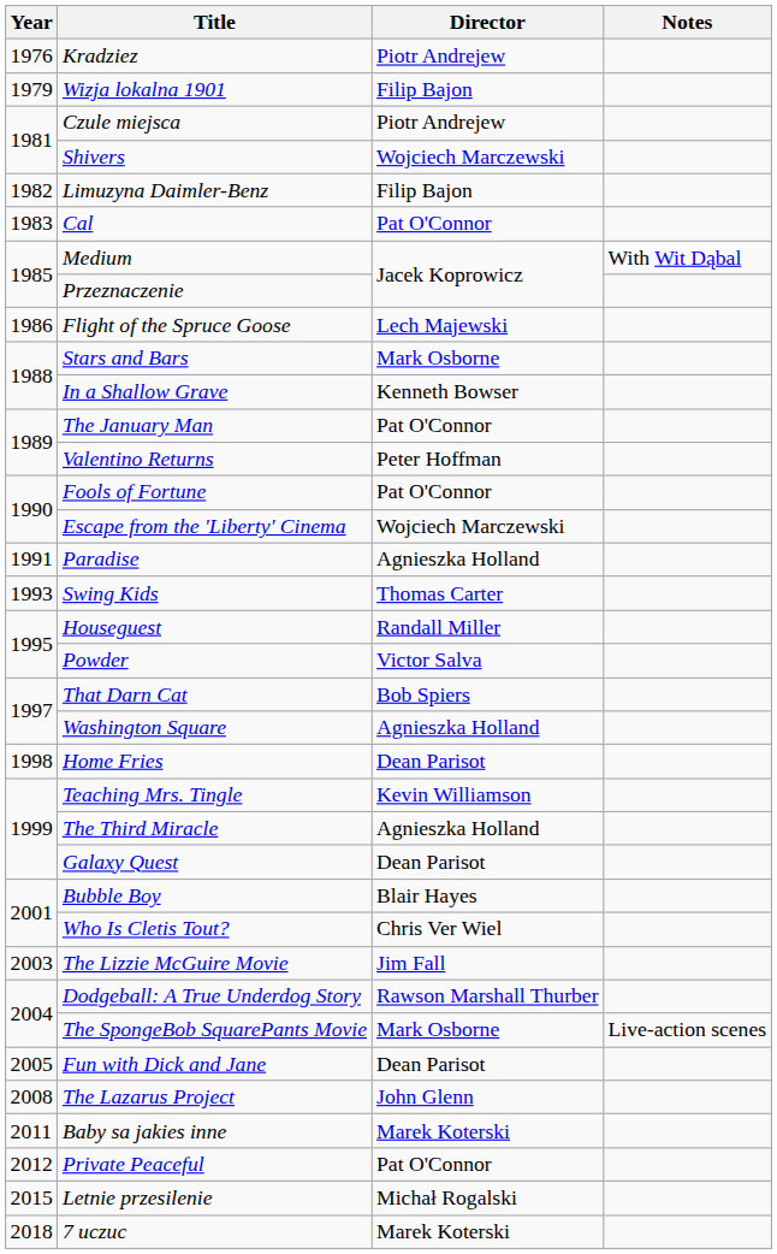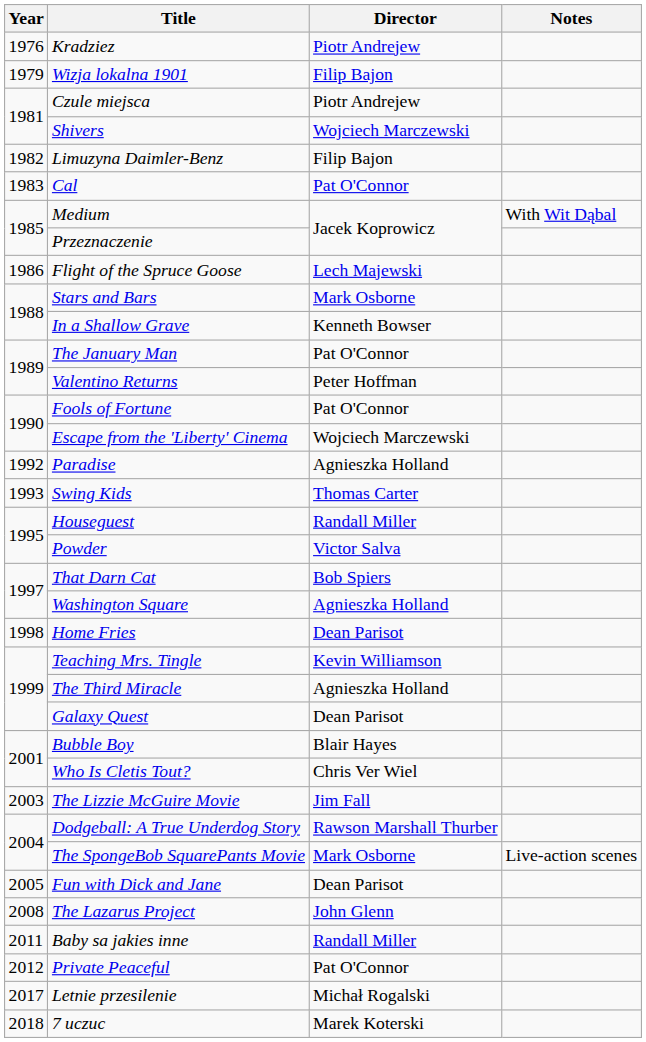 <table class="wikitable">
 <tr>
 <th>Year</th>
 <th>Title</th>
 <th>Director</th>
 <th>Notes</th>
 </tr>
 <tr>
 <td>1976</td>
 <td><em>Kradziez</em></td>
 <td><a href='#'>Piotr Andrejew</a></td>
 <td></td>
 </tr>
 <tr>
 <td>1979</td>
 <td><em><a href='#'>Wizja lokalna 1901</a></em></td>
 <td><a href='#'>Filip Bajon</a></td>
 <td></td>
 </tr>
 <tr>
 <td rowspan=2>1981</td>
 <td><em>Czule miejsca</em></td>
 <td>Piotr Andrejew</td>
 <td></td>
 </tr>
 <tr>
 <td><em><a href='#'>Shivers</a></em></td>
 <td><a href='#'>Wojciech Marczewski</a></td>
 <td></td>
 </tr>
 <tr>
 <td>1982</td>
 <td><em>Limuzyna Daimler-Benz</em></td>
 <td>Filip Bajon</td>
 <td></td>
 </tr>
 <tr>
 <td>1983</td>
 <td><em><a href='#'>Cal</a></em></td>
 <td><a href='#'>Pat O'Connor</a></td>
 <td></td>
 </tr>
 <tr>
 <td rowspan=2>1985</td>
 <td><em>Medium</em></td>
 <td rowspan=2>Jacek Koprowicz</td>
 <td>With <a href='#'>Wit Dąbal</a></td>
 </tr>
 <tr>
 <td><em>Przeznaczenie</em></td>
 <td></td>
 </tr>
 <tr>
 <td>1986</td>
 <td><em>Flight of the Spruce Goose</em></td>
 <td><a href='#'>Lech Majewski</a></td>
 <td></td>
 </tr>
 <tr>
 <td rowspan=2>1988</td>
 <td><em><a href='#'>Stars and Bars</a></em></td>
 <td><a href='#'>Mark Osborne</a></td>
 <td></td>
 </tr>
 <tr>
 <td><em><a href='#'>In a Shallow Grave</a></em></td>
 <td>Kenneth Bowser</td>
 <td></td>
 </tr>
 <tr>
 <td rowspan=2>1989</td>
 <td><em><a href='#'>The January Man</a></em></td>
 <td>Pat O'Connor</td>
 <td></td>
 </tr>
 <tr>
 <td><em><a href='#'>Valentino Returns</a></em></td>
 <td>Peter Hoffman</td>
 <td></td>
 </tr>
 <tr>
 <td rowspan=2>1990</td>
 <td><em><a href='#'>Fools of Fortune</a></em></td>
 <td>Pat O'Connor</td>
 <td></td>
 </tr>
 <tr>
 <td><em><a href='#'>Escape from the 'Liberty' Cinema</a></em></td>
 <td>Wojciech Marczewski</td>
 <td></td>
 </tr>
 <tr>
-<td>1991</td>
+<td>1992</td>
 <td><em><a href='#'>Paradise</a></em></td>
 <td>Agnieszka Holland</td>
 <td></td>
 </tr>
 <tr>
 <td>1993</td>
 <td><em><a href='#'>Swing Kids</a></em></td>
 <td><a href='#'>Thomas Carter</a></td>
 <td></td>
 </tr>
 <tr>
 <td rowspan=2>1995</td>
 <td><em><a href='#'>Houseguest</a></em></td>
 <td><a href='#'>Randall Miller</a></td>
 <td></td>
 </tr>
 <tr>
 <td><em><a href='#'>Powder</a></em></td>
 <td><a href='#'>Victor Salva</a></td>
 <td></td>
 </tr>
 <tr>
 <td rowspan=2>1997</td>
 <td><em><a href='#'>That Darn Cat</a></em></td>
 <td><a href='#'>Bob Spiers</a></td>
 <td></td>
 </tr>
 <tr>
 <td><em><a href='#'>Washington Square</a></em></td>
 <td><a href='#'>Agnieszka Holland</a></td>
 <td></td>
 </tr>
 <tr>
 <td>1998</td>
 <td><em><a href='#'>Home Fries</a></em></td>
 <td><a href='#'>Dean Parisot</a></td>
 <td></td>
 </tr>
 <tr>
 <td rowspan=3>1999</td>
 <td><em><a href='#'>Teaching Mrs. Tingle</a></em></td>
 <td><a href='#'>Kevin Williamson</a></td>
 <td></td>
 </tr>
 <tr>
 <td><em><a href='#'>The Third Miracle</a></em></td>
 <td>Agnieszka Holland</td>
 <td></td>
 </tr>
 <tr>
 <td><em><a href='#'>Galaxy Quest</a></em></td>
 <td>Dean Parisot</td>
 <td></td>
 </tr>
 <tr>
 <td rowspan=2>2001</td>
 <td><em><a href='#'>Bubble Boy</a></em></td>
 <td>Blair Hayes</td>
 <td></td>
 </tr>
 <tr>
 <td><em><a href='#'>Who Is Cletis Tout?</a></em></td>
 <td>Chris Ver Wiel</td>
 <td></td>
 </tr>
 <tr>
 <td>2003</td>
 <td><em><a href='#'>The Lizzie McGuire Movie</a></em></td>
 <td><a href='#'>Jim Fall</a></td>
 <td></td>
 </tr>
 <tr>
 <td rowspan=2>2004</td>
 <td><em><a href='#'>Dodgeball: A True Underdog Story</a></em></td>
 <td><a href='#'>Rawson Marshall Thurber</a></td>
 <td></td>
 </tr>
 <tr>
 <td><em><a href='#'>The SpongeBob SquarePants Movie</a></em></td>
 <td><a href='#'>Mark Osborne</a></td>
 <td>Live-action scenes</td>
 </tr>
 <tr>
 <td>2005</td>
 <td><em><a href='#'>Fun with Dick and Jane</a></em></td>
 <td>Dean Parisot</td>
 <td></td>
 </tr>
 <tr>
 <td>2008</td>
 <td><em><a href='#'>The Lazarus Project</a></em></td>
 <td><a href='#'>John Glenn</a></td>
 <td></td>
 </tr>
 <tr>
 <td>2011</td>
 <td><em>Baby sa jakies inne</em></td>
-<td><a href='#'>Marek Koterski</a></td>
+<td><a href='#'>Randall Miller</a></td>
 <td></td>
 </tr>
 <tr>
 <td>2012</td>
 <td><em><a href='#'>Private Peaceful</a></em></td>
 <td>Pat O'Connor</td>
 <td></td>
 </tr>
 <tr>
-<td>2015</td>
+<td>2017</td>
 <td><em>Letnie przesilenie</em></td>
 <td>Michał Rogalski</td>
 <td></td>
 </tr>
 <tr>
 <td>2018</td>
 <td><em>7 uczuc</em></td>
 <td>Marek Koterski</td>
 <td></td>
 </tr>
 </table>
